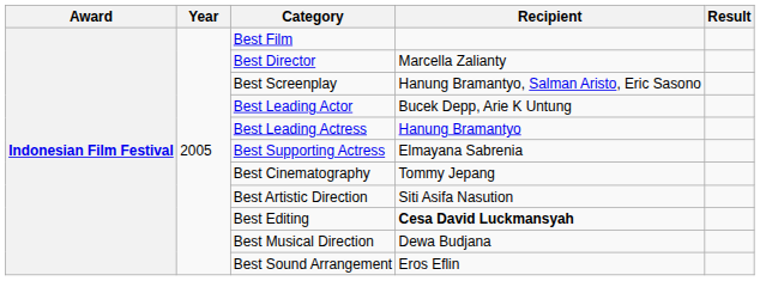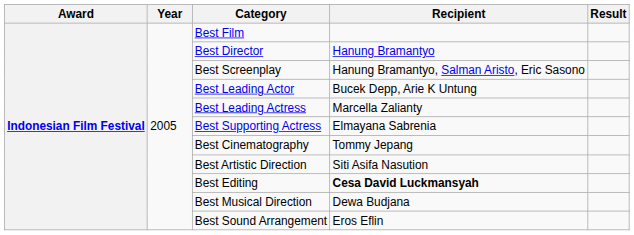 <table class="wikitable" style="font-size: 95%;">
 <tr>
 <th scope="col">Award</th>
 <th scope="col"; width=50>Year</th>
 <th scope="col">Category</th>
 <th scope="col">Recipient</th>
 <th scope="col">Result</th>
 </tr>
 <tr>
 <th scope="row" rowspan="11"><a href='#'>Indonesian Film Festival</a></th>
 <td rowspan="11">2005</td>
 <td><a href='#'>Best Film</a></td>
 <td></td>
 <td></td>
 </tr>
 <tr>
 <td><a href='#'>Best Director</a></td>
-<td>Marcella Zalianty</td>
+<td><a href='#'>Hanung Bramantyo</a></td>
 <td></td>
 </tr>
 <tr>
 <td>Best Screenplay</td>
 <td>Hanung Bramantyo, <a href='#'>Salman Aristo</a>, Eric Sasono</td>
 <td></td>
 </tr>
 <tr>
 <td><a href='#'>Best Leading Actor</a></td>
 <td>Bucek Depp, Arie K Untung</td>
 <td></td>
 </tr>
 <tr>
 <td><a href='#'>Best Leading Actress</a></td>
-<td><a href='#'>Hanung Bramantyo</a></td>
+<td>Marcella Zalianty</td>
 <td></td>
 </tr>
 <tr>
 <td><a href='#'>Best Supporting Actress</a></td>
 <td>Elmayana Sabrenia</td>
 <td></td>
 </tr>
 <tr>
 <td>Best Cinematography</td>
 <td>Tommy Jepang</td>
 <td></td>
 </tr>
 <tr>
 <td>Best Artistic Direction</td>
 <td>Siti Asifa Nasution</td>
 <td></td>
 </tr>
 <tr>
 <td>Best Editing</td>
 <td><strong>Cesa David Luckmansyah</strong></td>
 <td></td>
 </tr>
 <tr>
 <td>Best Musical Direction</td>
 <td>Dewa Budjana</td>
 <td></td>
 </tr>
 <tr>
 <td>Best Sound Arrangement</td>
 <td>Eros Eflin</td>
 <td></td>
 </tr>
 </table>
